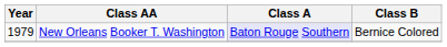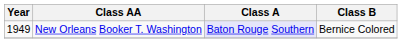 <table class="wikitable sortable">
 <tr>
 <th>Year</th>
 <th>Class AA</th>
 <th>Class A</th>
 <th>Class B</th>
 </tr>
 <tr>
-<td>1979</td>
+<td>1949</td>
 <td><a href='#'>New Orleans</a> <a href='#'>Booker T. Washington</a></td>
 <td style="background: lavender;"><a href='#'>Baton Rouge</a> <a href='#'>Southern</a></td>
 <td>Bernice Colored</td>
 </tr>
 <tr>
 </tr>
 </table>
